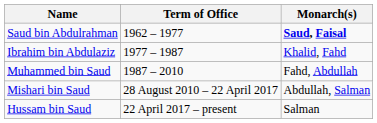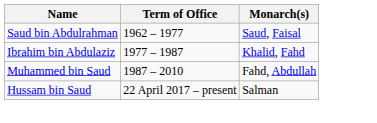 <table class="wikitable">
 <tr>
 <th>Name</th>
 <th>Term of Office</th>
 <th>Monarch(s)</th>
 </tr>
 <tr>
 <td><a href='#'>Saud bin Abdulrahman</a></td>
 <td>1962 – 1977</td>
-<td><strong><a href='#'>Saud</a>, <a href='#'>Faisal</a></strong></td>
+<td><a href='#'>Saud</a>, <a href='#'>Faisal</a></td>
 </tr>
 <tr>
 <td><a href='#'>Ibrahim bin Abdulaziz</a></td>
 <td>1977 – 1987</td>
 <td><a href='#'>Khalid</a>, <a href='#'>Fahd</a></td>
 </tr>
 <tr>
 <td><a href='#'>Muhammed bin Saud</a></td>
 <td>1987 – 2010</td>
 <td>Fahd, <a href='#'>Abdullah</a></td>
 </tr>
 <tr>
-<td><a href='#'>Mishari bin Saud</a></td>
-<td>28 August 2010 – 22 April 2017</td>
-<td>Abdullah, <a href='#'>Salman</a></td>
-</tr>
-<tr>
 <td><a href='#'>Hussam bin Saud</a></td>
 <td>22 April 2017 – present</td>
 <td>Salman</td>
 </tr>
 </table>
